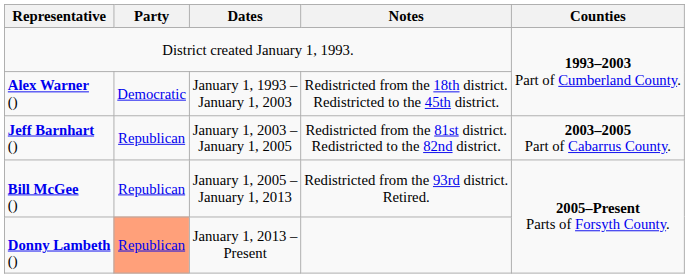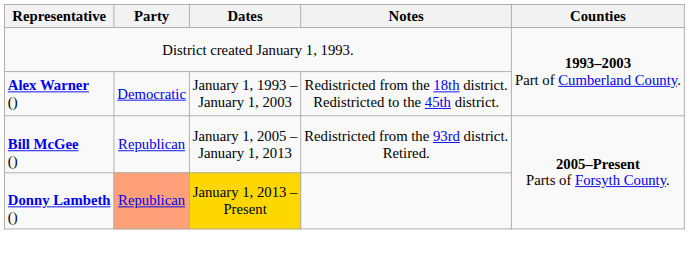 <table class=wikitable style="text-align:center">
 <tr>
 <th>Representative</th>
 <th>Party</th>
 <th>Dates</th>
 <th>Notes</th>
 <th>Counties</th>
 </tr>
 <tr style="height:3em">
 <td colspan=4>District created January 1, 1993.</td>
 <td rowspan=2><strong>1993–2003</strong> <br> Part of <a href='#'>Cumberland County</a>.</td>
 </tr>
 <tr style="height:3em">
 <td align=left><strong><a href='#'>Alex Warner</a></strong><br>()</td>
 <td><a href='#'>Democratic</a></td>
 <td nowrap>January 1, 1993 – <br> January 1, 2003</td>
 <td>Redistricted from the <a href='#'>18th</a> district. <br> Redistricted to the <a href='#'>45th</a> district.</td>
 </tr>
 <tr style="height:3em">
-<td align=left><strong><a href='#'>Jeff Barnhart</a></strong><br>()</td>
-<td><a href='#'>Republican</a></td>
-<td nowrap>January 1, 2003 – <br> January 1, 2005</td>
-<td>Redistricted from the <a href='#'>81st</a> district. <br> Redistricted to the <a href='#'>82nd</a> district.</td>
-<td><strong>2003–2005</strong> <br> Part of <a href='#'>Cabarrus County</a>.</td>
-</tr>
-<tr style="height:3em">
 <td align=left><br><strong><a href='#'>Bill McGee</a></strong><br>()</td>
 <td><a href='#'>Republican</a></td>
 <td nowrap>January 1, 2005 – <br> January 1, 2013</td>
 <td>Redistricted from the <a href='#'>93rd</a> district. <br> Retired.</td>
 <td rowspan=2><strong>2005–Present</strong> <br> Parts of <a href='#'>Forsyth County</a>.</td>
 </tr>
 <tr style="height:3em">
 <td align=left><br><strong><a href='#'>Donny Lambeth</a></strong><br>()</td>
 <td style="background: lightsalmon;"><a href='#'>Republican</a></td>
-<td nowrap>January 1, 2013 – <br> Present</td>
+<td nowrap style="background: gold;">January 1, 2013 – <br> Present</td>
 <td></td>
 </tr>
 </table>
